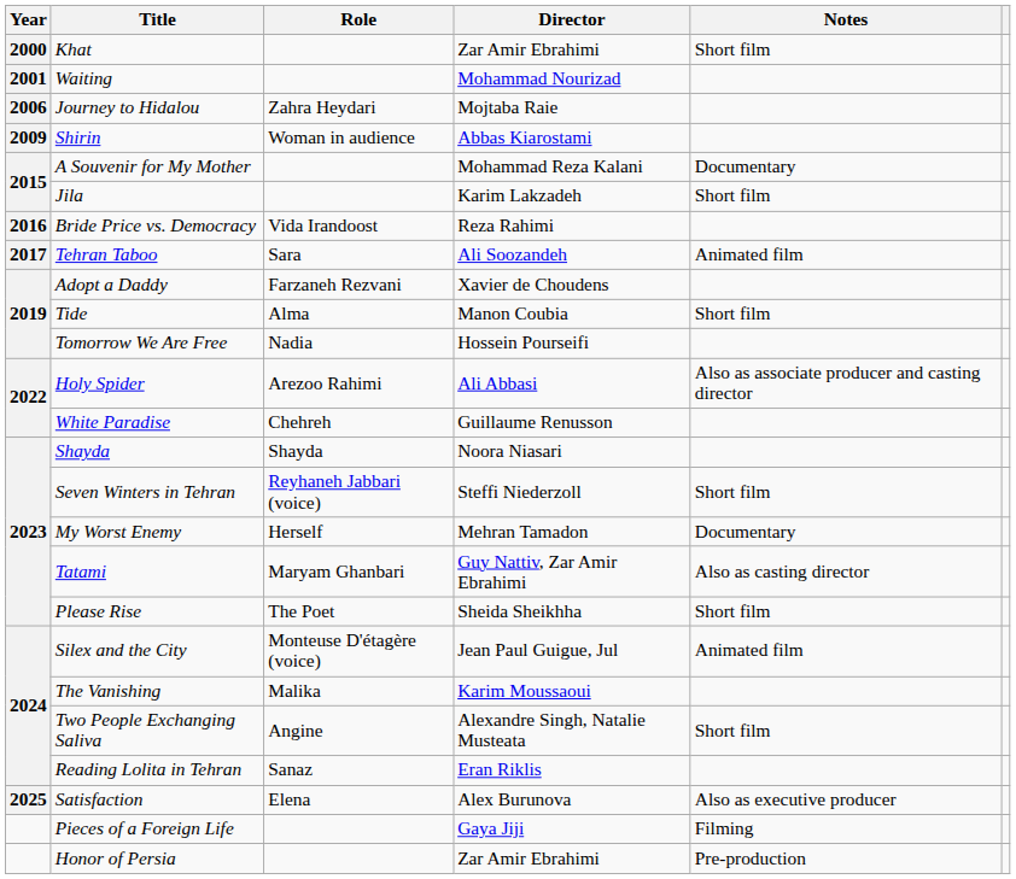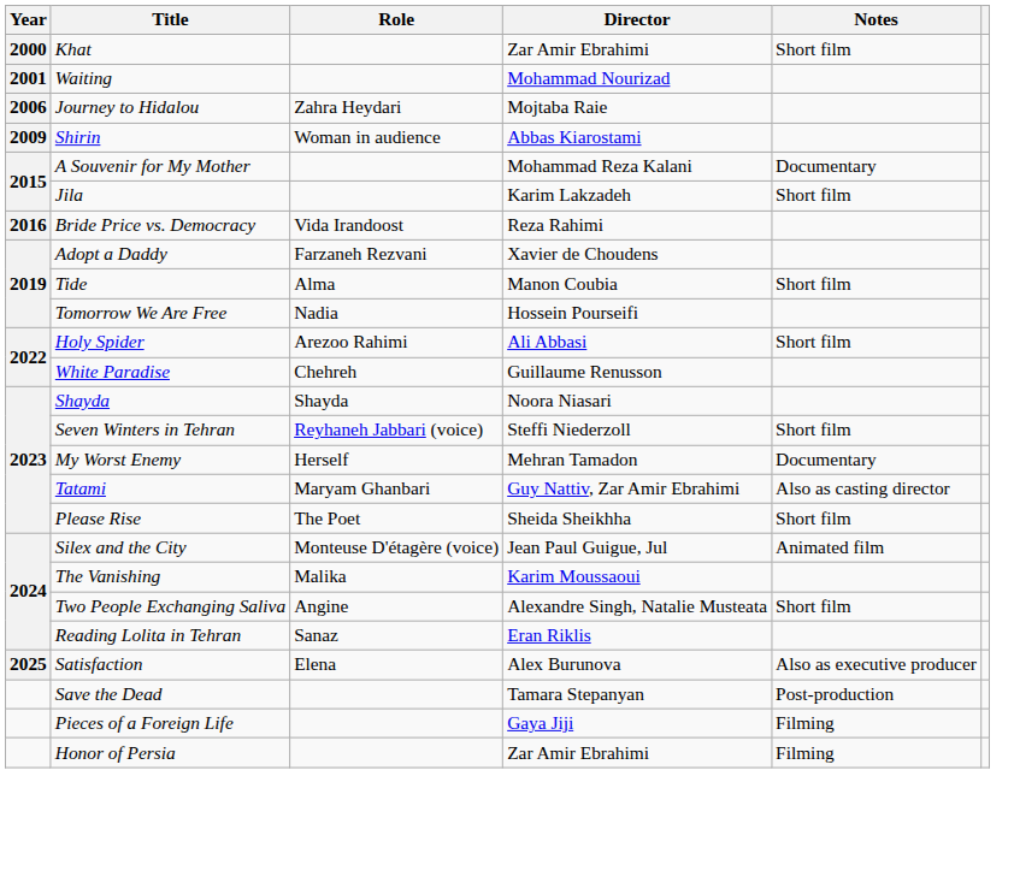 <table class="wikitable plainrowheaders sortable"  style=font-size:100%>
 <tr>
 <th scope="col">Year</th>
 <th scope="col">Title</th>
 <th scope="col">Role</th>
 <th scope="col">Director</th>
 <th scope="col" class="unsortable">Notes</th>
 <th scope="col" class="unsortable"></th>
 </tr>
 <tr>
 <th scope=row>2000</th>
 <td><em>Khat</em></td>
 <td></td>
 <td>Zar Amir Ebrahimi</td>
 <td>Short film</td>
 <td></td>
 </tr>
 <tr>
 <th scope=row>2001</th>
 <td><em>Waiting</em></td>
 <td></td>
 <td><a href='#'>Mohammad Nourizad</a></td>
 <td></td>
 <td></td>
 </tr>
 <tr>
 <th scope=row>2006</th>
 <td><em>Journey to Hidalou</em></td>
 <td>Zahra Heydari</td>
 <td>Mojtaba Raie</td>
 <td></td>
 <td></td>
 </tr>
 <tr>
 <th scope=row>2009</th>
 <td><em><a href='#'>Shirin</a></em></td>
 <td>Woman in audience</td>
 <td><a href='#'>Abbas Kiarostami</a></td>
 <td></td>
 <td></td>
 </tr>
 <tr>
 <th scope=row rowspan="2">2015</th>
 <td><em>A Souvenir for My Mother</em></td>
 <td></td>
 <td>Mohammad Reza Kalani</td>
 <td>Documentary</td>
 <td></td>
 </tr>
 <tr>
 <td><em>Jila</em></td>
 <td></td>
 <td>Karim Lakzadeh</td>
 <td>Short film</td>
 <td></td>
 </tr>
 <tr>
 <th scope=row>2016</th>
 <td><em>Bride Price vs.</em> <em>Democracy</em></td>
 <td>Vida Irandoost</td>
 <td>Reza Rahimi</td>
 <td></td>
 <td></td>
 </tr>
 <tr>
-<th scope=row>2017</th>
-<td><em><a href='#'>Tehran Taboo</a></em></td>
-<td>Sara</td>
-<td><a href='#'>Ali Soozandeh</a></td>
-<td>Animated film</td>
-<td></td>
-</tr>
-<tr>
 <th scope=row rowspan="3">2019</th>
 <td><em>Adopt a Daddy</em></td>
 <td>Farzaneh Rezvani</td>
 <td>Xavier de Choudens</td>
 <td></td>
 <td></td>
 </tr>
 <tr>
 <td><em>Tide</em></td>
 <td>Alma</td>
 <td>Manon Coubia</td>
 <td>Short film</td>
 <td></td>
 </tr>
 <tr>
 <td><em>Tomorrow We Are Free</em></td>
 <td>Nadia</td>
 <td>Hossein Pourseifi</td>
 <td></td>
 <td></td>
 </tr>
 <tr>
 <th rowspan="2" scope="row">2022</th>
 <td><em><a href='#'>Holy Spider</a></em></td>
 <td>Arezoo Rahimi</td>
 <td><a href='#'>Ali Abbasi</a></td>
-<td>Also as associate producer and casting director</td>
+<td>Short film</td>
 <td></td>
 </tr>
 <tr>
 <td><em><a href='#'>White Paradise</a></em></td>
 <td>Chehreh</td>
 <td>Guillaume Renusson</td>
 <td></td>
 <td></td>
 </tr>
 <tr>
 <th rowspan="5" scope="row">2023</th>
 <td><em><a href='#'>Shayda</a></em></td>
 <td>Shayda</td>
 <td>Noora Niasari</td>
 <td></td>
 <td></td>
 </tr>
 <tr>
 <td><em>Seven Winters in Tehran</em></td>
 <td><a href='#'>Reyhaneh Jabbari</a> (voice)</td>
 <td>Steffi Niederzoll</td>
 <td>Short film</td>
 <td></td>
 </tr>
 <tr>
 <td><em>My Worst Enemy</em></td>
 <td>Herself</td>
 <td>Mehran Tamadon</td>
 <td>Documentary</td>
 <td></td>
 </tr>
 <tr>
 <td><em><a href='#'>Tatami</a></em></td>
 <td>Maryam Ghanbari</td>
 <td><a href='#'>Guy Nattiv</a>, Zar Amir Ebrahimi</td>
 <td>Also as casting director</td>
 <td></td>
 </tr>
 <tr>
 <td><em>Please Rise</em></td>
 <td>The Poet</td>
 <td>Sheida Sheikhha</td>
 <td>Short film</td>
 <td></td>
 </tr>
 <tr>
 <th rowspan="4" scope="row">2024</th>
 <td><em>Silex and the City</em></td>
 <td>Monteuse D'étagère (voice)</td>
 <td>Jean Paul Guigue, Jul</td>
 <td>Animated film</td>
 <td></td>
 </tr>
 <tr>
 <td><em>The Vanishing</em></td>
 <td>Malika</td>
 <td><a href='#'>Karim Moussaoui</a></td>
 <td></td>
 <td></td>
 </tr>
 <tr>
 <td><em>Two People Exchanging Saliva</em></td>
 <td>Angine</td>
 <td>Alexandre Singh, Natalie Musteata</td>
 <td>Short film</td>
 <td></td>
 </tr>
 <tr>
 <td><em>Reading Lolita in Tehran</em></td>
 <td>Sanaz</td>
 <td><a href='#'>Eran Riklis</a></td>
 <td></td>
 <td></td>
 </tr>
 <tr>
 <th scope="row">2025</th>
 <td><em>Satisfaction</em></td>
 <td>Elena</td>
 <td>Alex Burunova</td>
 <td>Also as executive producer</td>
 <td></td>
 </tr>
 <tr>
 <td></td>
+<td><em>Save the Dead</em></td>
+<td></td>
+<td>Tamara Stepanyan</td>
+<td>Post-production</td>
+<td></td>
+</tr>
+<tr>
+<td></td>
 <td><em>Pieces of a Foreign Life</em></td>
 <td></td>
 <td><a href='#'>Gaya Jiji</a></td>
 <td>Filming</td>
 <td></td>
 </tr>
 <tr>
 <td></td>
 <td><em>Honor of Persia</em></td>
 <td></td>
 <td>Zar Amir Ebrahimi</td>
-<td>Pre-production</td>
+<td>Filming</td>
 <td></td>
 </tr>
 </table>
